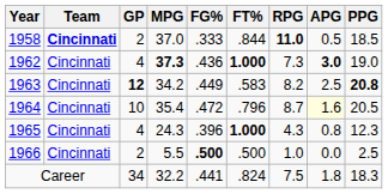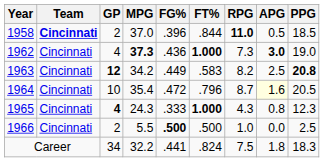 <table class="wikitable sortable" style="font-size:95%; text-align:right;">
 <tr>
 <th>Year</th>
 <th>Team</th>
 <th>GP</th>
 <th>MPG</th>
 <th>FG%</th>
 <th>FT%</th>
 <th>RPG</th>
 <th>APG</th>
 <th>PPG</th>
 </tr>
 <tr>
 <td style="text-align:left;"><a href='#'>1958</a></td>
 <td style="text-align:left;"><strong><a href='#'>Cincinnati</a></strong></td>
 <td>2</td>
 <td>37.0</td>
-<td>.333</td>
+<td>.396</td>
 <td>.844</td>
 <td><strong>11.0</strong></td>
 <td>0.5</td>
 <td>18.5</td>
 </tr>
 <tr>
 <td style="text-align:left;"><a href='#'>1962</a></td>
 <td style="text-align:left;"><a href='#'>Cincinnati</a></td>
 <td>4</td>
 <td><strong>37.3</strong></td>
 <td>.436</td>
 <td><strong>1.000</strong></td>
 <td>7.3</td>
 <td><strong>3.0</strong></td>
 <td>19.0</td>
 </tr>
 <tr>
 <td style="text-align:left;"><a href='#'>1963</a></td>
 <td style="text-align:left;"><a href='#'>Cincinnati</a></td>
 <td><strong>12</strong></td>
 <td>34.2</td>
 <td>.449</td>
 <td>.583</td>
 <td>8.2</td>
 <td>2.5</td>
 <td><strong>20.8</strong></td>
 </tr>
 <tr>
 <td style="text-align:left;"><a href='#'>1964</a></td>
 <td style="text-align:left;"><a href='#'>Cincinnati</a></td>
 <td>10</td>
 <td>35.4</td>
 <td>.472</td>
 <td>.796</td>
 <td>8.7</td>
 <td style="background: lightyellow;">1.6</td>
 <td>20.5</td>
 </tr>
 <tr>
 <td style="text-align:left;"><a href='#'>1965</a></td>
 <td style="text-align:left;"><a href='#'>Cincinnati</a></td>
-<td>4</td>
+<td><strong>4</strong></td>
 <td>24.3</td>
-<td>.396</td>
+<td>.333</td>
 <td><strong>1.000</strong></td>
 <td>4.3</td>
 <td>0.8</td>
 <td>12.3</td>
 </tr>
 <tr>
 <td style="text-align:left;"><a href='#'>1966</a></td>
 <td style="text-align:left;"><a href='#'>Cincinnati</a></td>
 <td>2</td>
 <td>5.5</td>
 <td><strong>.500</strong></td>
 <td>.500</td>
 <td>1.0</td>
 <td>0.0</td>
 <td>2.5</td>
 </tr>
 <tr class="sortbottom">
 <td colspan="2" style="text-align:center;">Career</td>
 <td>34</td>
 <td>32.2</td>
 <td>.441</td>
 <td>.824</td>
 <td>7.5</td>
 <td>1.8</td>
 <td>18.3</td>
 </tr>
 </table>
